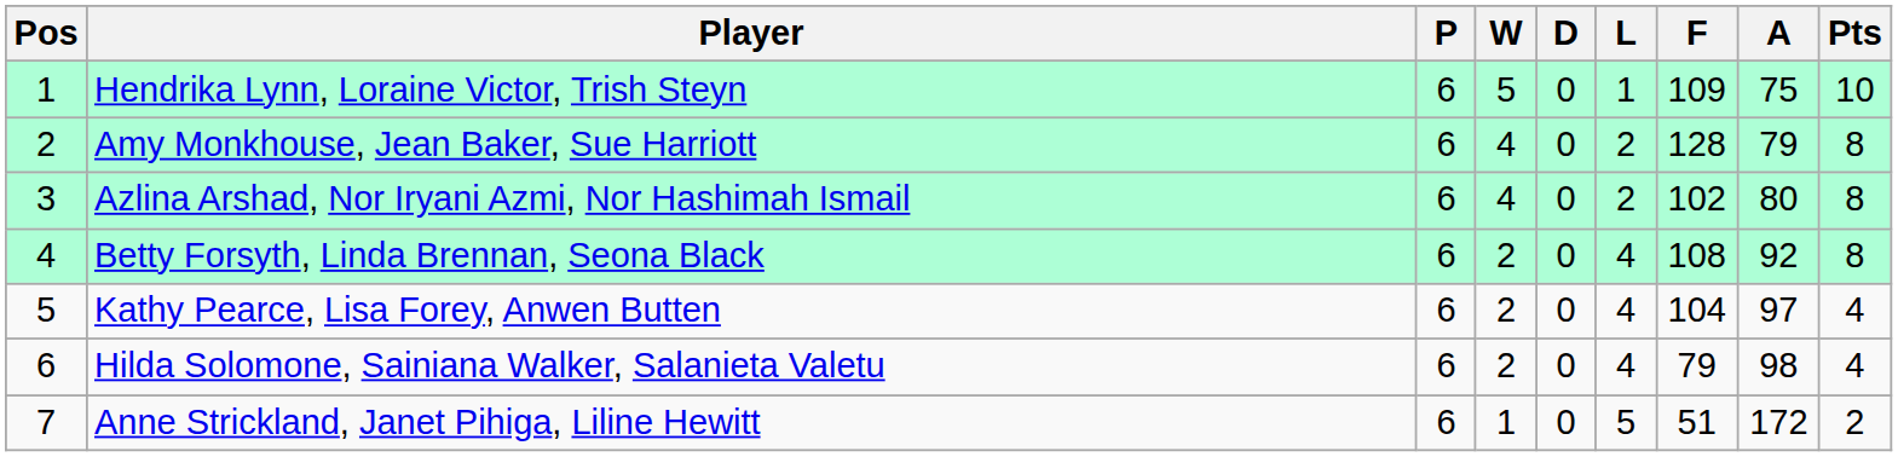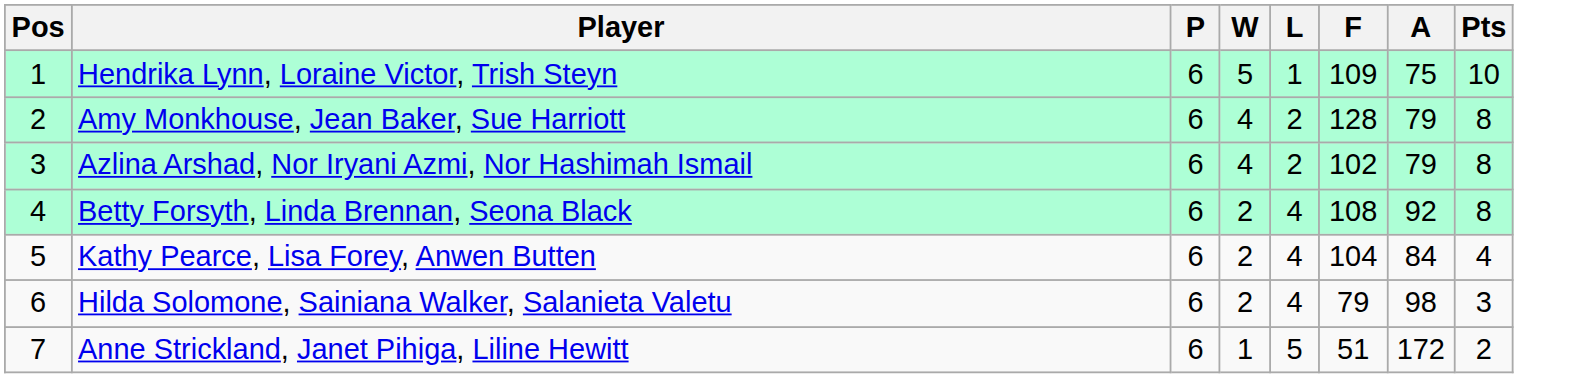 <table class="wikitable" style="font-size: 100%">
 <tr>
 <th width=20>Pos</th>
 <th width=600>Player</th>
 <th width=20>P</th>
 <th width=20>W</th>
-<th width=20>D</th>
 <th width=20>L</th>
 <th width=30>F</th>
 <th width=30>A</th>
 <th width=20>Pts</th>
 </tr>
 <tr align=center style="background: #ADFFD6;">
 <td>1</td>
 <td align="left"> <a href='#'>Hendrika Lynn</a>, <a href='#'>Loraine Victor</a>, <a href='#'>Trish Steyn</a></td>
 <td>6</td>
 <td>5</td>
-<td>0</td>
 <td>1</td>
 <td>109</td>
 <td>75</td>
 <td>10</td>
 </tr>
 <tr align=center style="background: #ADFFD6;">
 <td>2</td>
 <td align="left"> <a href='#'>Amy Monkhouse</a>, <a href='#'>Jean Baker</a>, <a href='#'>Sue Harriott</a></td>
 <td>6</td>
 <td>4</td>
-<td>0</td>
 <td>2</td>
 <td>128</td>
 <td>79</td>
 <td>8</td>
 </tr>
 <tr align=center style="background: #ADFFD6;">
 <td>3</td>
 <td align="left"> <a href='#'>Azlina Arshad</a>, <a href='#'>Nor Iryani Azmi</a>, <a href='#'>Nor Hashimah Ismail</a></td>
 <td>6</td>
 <td>4</td>
-<td>0</td>
 <td>2</td>
 <td>102</td>
-<td>80</td>
+<td>79</td>
 <td>8</td>
 </tr>
 <tr align=center style="background: #ADFFD6;">
 <td>4</td>
 <td align="left"> <a href='#'>Betty Forsyth</a>, <a href='#'>Linda Brennan</a>, <a href='#'>Seona Black</a></td>
 <td>6</td>
 <td>2</td>
-<td>0</td>
 <td>4</td>
 <td>108</td>
 <td>92</td>
 <td>8</td>
 </tr>
 <tr align=center>
 <td>5</td>
 <td align="left"> <a href='#'>Kathy Pearce</a>, <a href='#'>Lisa Forey</a>, <a href='#'>Anwen Butten</a></td>
 <td>6</td>
 <td>2</td>
-<td>0</td>
 <td>4</td>
 <td>104</td>
-<td>97</td>
+<td>84</td>
 <td>4</td>
 </tr>
 <tr align=center>
 <td>6</td>
 <td align="left"> <a href='#'>Hilda Solomone</a>, <a href='#'>Sainiana Walker</a>, <a href='#'>Salanieta Valetu</a></td>
 <td>6</td>
 <td>2</td>
-<td>0</td>
 <td>4</td>
 <td>79</td>
 <td>98</td>
-<td>4</td>
+<td>3</td>
 </tr>
 <tr align=center>
 <td>7</td>
 <td align="left"> <a href='#'>Anne Strickland</a>, <a href='#'>Janet Pihiga</a>, <a href='#'>Liline Hewitt</a></td>
 <td>6</td>
 <td>1</td>
-<td>0</td>
 <td>5</td>
 <td>51</td>
 <td>172</td>
 <td>2</td>
 </tr>
 </table>
